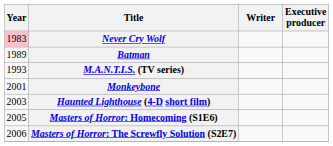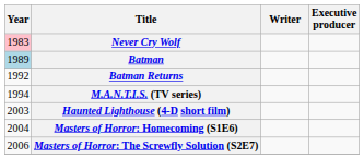 <table class="wikitable sortable plainrowheaders" style="text-align: center;">
 <tr>
 <th scope="col">Year</th>
 <th scope="col">Title</th>
 <th scope="col" style="width: 4em;">Writer</th>
 <th scope="col" style="width: 4em;">Executive producer</th>
 </tr>
 <tr>
 <td style="background: pink;">1983</td>
 <th scope="row"><em><a href='#'>Never Cry Wolf</a></em></th>
 <td></td>
 <td></td>
 </tr>
 <tr>
-<td>1989</td>
+<td style="background: lightblue;">1989</td>
 <th scope="row"><em><a href='#'>Batman</a></em></th>
 <td></td>
 <td></td>
 </tr>
 <tr>
-<td>1993</td>
-<th scope="row"><em><a href='#'>M.A.N.T.I.S.</a></em> (TV series)</th>
+<td>1992</td>
+<th scope="row"><em><a href='#'>Batman Returns</a></em></th>
 <td></td>
 <td></td>
 </tr>
 <tr>
-<td>2001</td>
-<th scope="row"><em><a href='#'>Monkeybone</a></em></th>
+<td>1994</td>
+<th scope="row"><em><a href='#'>M.A.N.T.I.S.</a></em> (TV series)</th>
 <td></td>
 <td></td>
 </tr>
 <tr>
 <td>2003</td>
 <th scope="row"><em><a href='#'>Haunted Lighthouse</a></em> (<a href='#'>4-D</a> <a href='#'>short film</a>)</th>
 <td></td>
 <td></td>
 </tr>
 <tr>
-<td>2005</td>
+<td>2004</td>
 <th scope="row"><a href='#'><em>Masters of Horror</em>: Homecoming</a> (S1E6)</th>
 <td></td>
 <td></td>
 </tr>
 <tr>
 <td>2006</td>
 <th scope="row"><a href='#'><em>Masters of Horror</em>: The Screwfly Solution</a> (S2E7)</th>
 <td></td>
 <td></td>
 </tr>
 <tr>
 </tr>
 </table>
